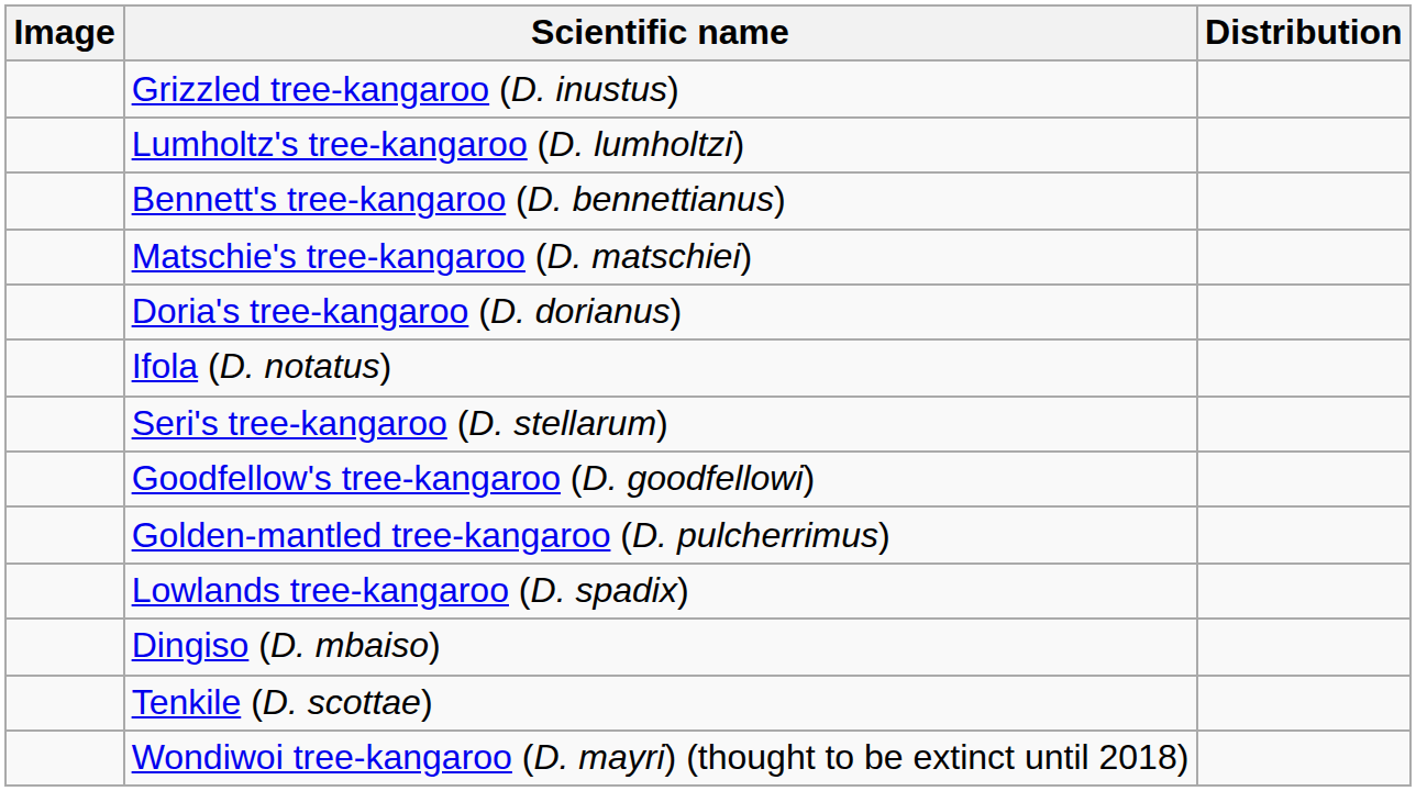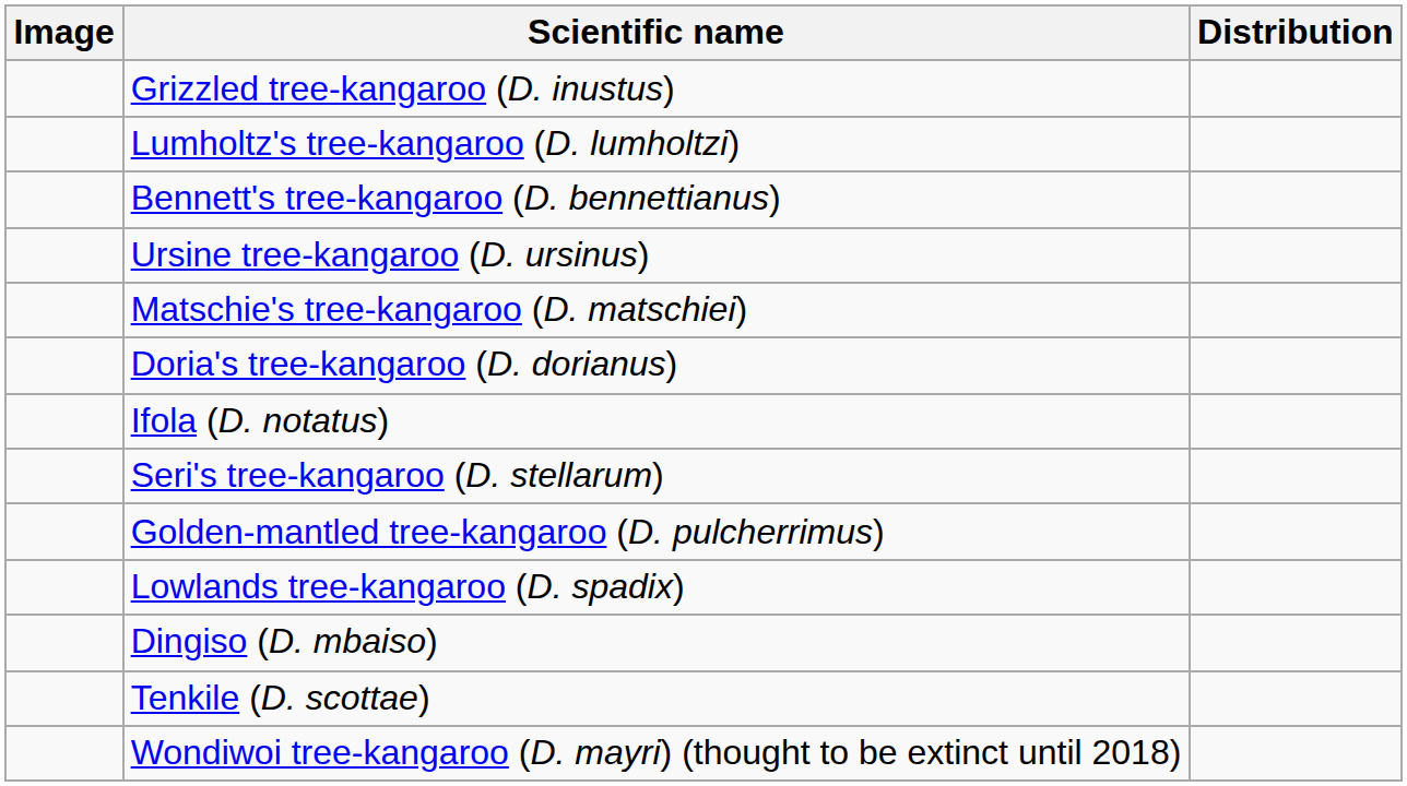 <table class="wikitable">
 <tr>
 <th>Image</th>
 <th>Scientific name</th>
 <th>Distribution</th>
 </tr>
 <tr>
 <td></td>
 <td><a href='#'>Grizzled tree-kangaroo</a> (<em>D. inustus</em>)</td>
 <td></td>
 </tr>
 <tr>
 <td></td>
 <td><a href='#'>Lumholtz's tree-kangaroo</a> (<em>D. lumholtzi</em>)</td>
 <td></td>
 </tr>
 <tr>
 <td></td>
 <td><a href='#'>Bennett's tree-kangaroo</a> (<em>D. bennettianus</em>)</td>
 <td></td>
 </tr>
 <tr>
 <td></td>
+<td><a href='#'>Ursine tree-kangaroo</a> (<em>D. ursinus</em>)</td>
+<td></td>
+</tr>
+<tr>
+<td></td>
 <td><a href='#'>Matschie's tree-kangaroo</a> (<em>D. matschiei</em>)</td>
 <td></td>
 </tr>
 <tr>
 <td></td>
 <td><a href='#'>Doria's tree-kangaroo</a> (<em>D. dorianus</em>)</td>
 <td></td>
 </tr>
 <tr>
 <td></td>
 <td><a href='#'>Ifola</a> (<em>D. notatus</em>)</td>
 <td></td>
 </tr>
 <tr>
 <td></td>
 <td><a href='#'>Seri's tree-kangaroo</a> (<em>D. stellarum</em>)</td>
-<td></td>
-</tr>
-<tr>
-<td></td>
-<td><a href='#'>Goodfellow's tree-kangaroo</a> (<em>D. goodfellowi</em>)</td>
 <td></td>
 </tr>
 <tr>
 <td></td>
 <td><a href='#'>Golden-mantled tree-kangaroo</a> (<em>D. pulcherrimus</em>)</td>
 <td></td>
 </tr>
 <tr>
 <td></td>
 <td><a href='#'>Lowlands tree-kangaroo</a> (<em>D. spadix</em>)</td>
 <td></td>
 </tr>
 <tr>
 <td></td>
 <td><a href='#'>Dingiso</a> (<em>D. mbaiso</em>)</td>
 <td></td>
 </tr>
 <tr>
 <td></td>
 <td><a href='#'>Tenkile</a> (<em>D. scottae</em>)</td>
 <td></td>
 </tr>
 <tr>
 <td></td>
 <td><a href='#'>Wondiwoi tree-kangaroo</a> (<em>D. mayri</em>) (thought to be extinct until 2018)</td>
 <td></td>
 </tr>
 <tr>
 </tr>
 </table>
